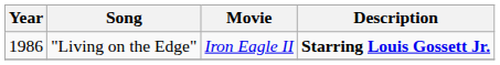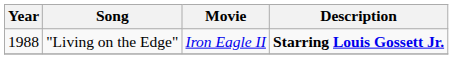 <table class="wikitable" style="text-align:center;">
 <tr>
 <th rowspan>Year</th>
 <th rowspan>Song</th>
 <th rowspan>Movie</th>
 <th rowspan>Description</th>
 </tr>
 <tr>
-<td>1986</td>
+<td>1988</td>
 <td>"Living on the Edge"</td>
 <td><em><a href='#'>Iron Eagle II</a></em></td>
 <td><strong>Starring <a href='#'>Louis Gossett Jr.</a></strong></td>
 </tr>
 <tr>
 </tr>
 </table>
